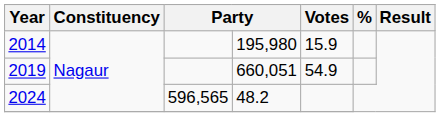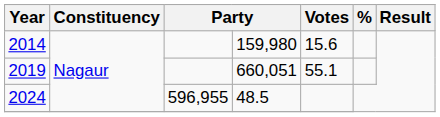 <table class="wikitable">
 <tr>
 <th>Year</th>
 <th>Constituency</th>
 <th colspan=2>Party</th>
 <th>Votes</th>
 <th>%</th>
 <th>Result</th>
 </tr>
 <tr>
 <td><a href='#'>2014</a></td>
 <td rowspan=3><a href='#'>Nagaur</a></td>
 <td></td>
-<td>195,980</td>
-<td>15.9</td>
+<td>159,980</td>
+<td>15.6</td>
 <td></td>
 </tr>
 <tr>
 <td><a href='#'>2019</a></td>
 <td></td>
 <td>660,051</td>
-<td>54.9</td>
+<td>55.1</td>
 <td></td>
 </tr>
 <tr>
 <td><a href='#'>2024</a></td>
-<td>596,565</td>
-<td>48.2</td>
+<td>596,955</td>
+<td>48.5</td>
 <td></td>
 </tr>
 <tr>
 </tr>
 </table>
